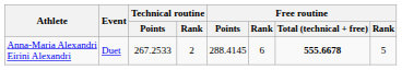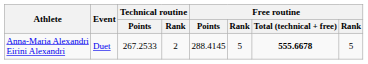 <table class="wikitable" style="font-size:90%">
 <tr>
 <th rowspan="2">Athlete</th>
 <th rowspan="2">Event</th>
 <th colspan=2>Technical routine</th>
 <th colspan="4">Free routine</th>
 </tr>
 <tr style="font-size:95%">
 <th>Points</th>
 <th>Rank</th>
 <th>Points</th>
 <th>Rank</th>
 <th>Total (technical + free)</th>
 <th>Rank</th>
 </tr>
 <tr align=center>
 <td align=left><a href='#'>Anna-Maria Alexandri</a><br><a href='#'>Eirini Alexandri</a></td>
 <td align=left><a href='#'>Duet</a></td>
 <td>267.2533</td>
 <td>2</td>
 <td>288.4145</td>
-<td>6</td>
+<td>5</td>
 <td><strong>555.6678</strong></td>
 <td>5</td>
 </tr>
 </table>
